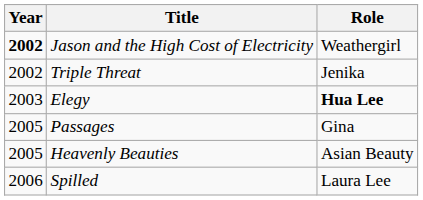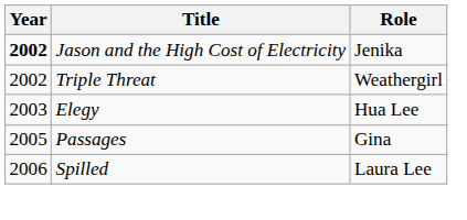 <table class="wikitable">
 <tr>
 <th>Year</th>
 <th>Title</th>
 <th>Role</th>
 </tr>
 <tr>
 <td><strong>2002</strong></td>
 <td><em>Jason and the High Cost of Electricity</em></td>
-<td>Weathergirl</td>
+<td>Jenika</td>
 </tr>
 <tr>
 <td>2002</td>
 <td><em>Triple Threat</em></td>
-<td>Jenika</td>
+<td>Weathergirl</td>
 </tr>
 <tr>
 <td>2003</td>
 <td><em>Elegy</em></td>
-<td><strong>Hua Lee</strong></td>
+<td>Hua Lee</td>
 </tr>
 <tr>
 <td>2005</td>
 <td><em>Passages</em></td>
 <td>Gina</td>
 </tr>
 <tr>
-<td>2005</td>
-<td><em>Heavenly Beauties</em></td>
-<td>Asian Beauty</td>
-</tr>
-<tr>
 <td>2006</td>
 <td><em>Spilled</em></td>
 <td>Laura Lee</td>
 </tr>
 </table>
